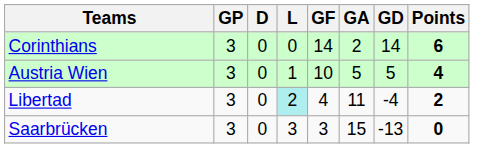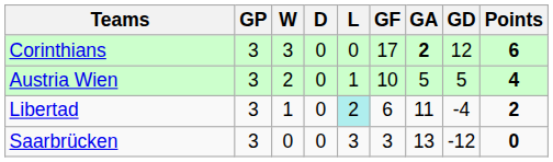 <table class = "wikitable sortable">
 <tr>
 <th width=185>Teams</th>
 <th width=20>GP</th>
+<th width=20>W</th>
 <th width=20>D</th>
 <th width=20>L</th>
 <th width=20>GF</th>
 <th width=20>GA</th>
 <th width=20>GD</th>
 <th width=20>Points</th>
 </tr>
 <tr align=center bgcolor=#ccffcc>
 <td style="text-align:left;"> <a href='#'>Corinthians</a></td>
 <td>3</td>
+<td>3</td>
 <td>0</td>
 <td>0</td>
-<td>14</td>
-<td>2</td>
-<td>14</td>
+<td>17</td>
+<td><strong>2</strong></td>
+<td>12</td>
 <td><strong>6</strong></td>
 </tr>
 <tr align=center bgcolor=#ccffcc>
 <td style="text-align:left;"> <a href='#'>Austria Wien</a></td>
 <td>3</td>
+<td>2</td>
 <td>0</td>
 <td>1</td>
 <td>10</td>
 <td>5</td>
 <td>5</td>
 <td><strong>4</strong></td>
 </tr>
 <tr align=center>
 <td style="text-align:left;"> <a href='#'>Libertad</a></td>
 <td>3</td>
+<td>1</td>
 <td>0</td>
 <td style="background: paleturquoise;">2</td>
-<td>4</td>
+<td>6</td>
 <td>11</td>
 <td>-4</td>
 <td><strong>2</strong></td>
 </tr>
 <tr align=center>
 <td style="text-align:left;"> <a href='#'>Saarbrücken</a></td>
 <td>3</td>
 <td>0</td>
+<td>0</td>
 <td>3</td>
 <td>3</td>
-<td>15</td>
-<td>-13</td>
+<td>13</td>
+<td>-12</td>
 <td><strong>0</strong></td>
 </tr>
 </table>
